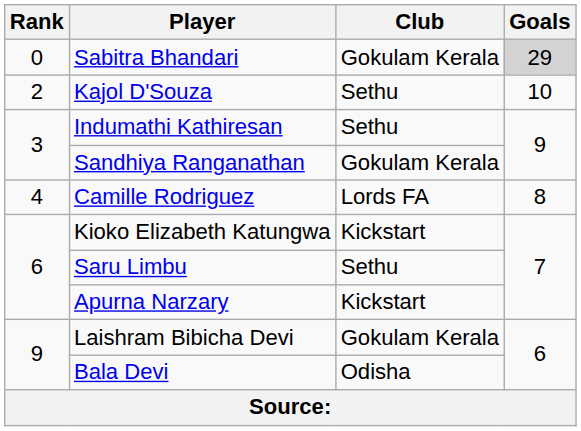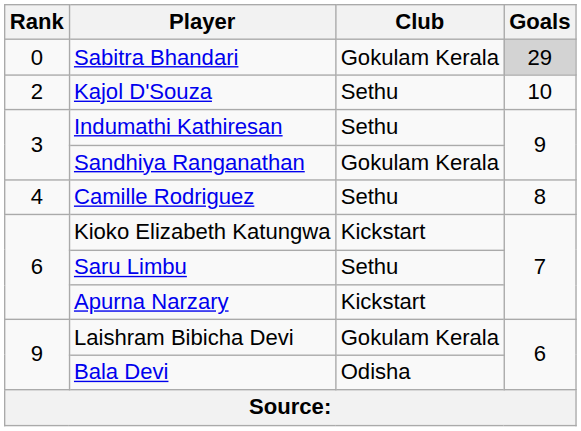 <table class="wikitable sortable" style="text-align:center">
 <tr>
 <th>Rank</th>
 <th>Player</th>
 <th>Club</th>
 <th>Goals</th>
 </tr>
 <tr>
 <td>0</td>
 <td style="text-align:left"> <a href='#'>Sabitra Bhandari</a></td>
 <td style="text-align:left">Gokulam Kerala</td>
 <td style="background: lightgrey;">29</td>
 </tr>
 <tr>
 <td>2</td>
 <td style="text-align:left"> <a href='#'>Kajol D'Souza</a></td>
 <td style="text-align:left">Sethu</td>
 <td>10</td>
 </tr>
 <tr>
 <td rowspan="2" style="text-align:center">3</td>
 <td style="text-align:left"> <a href='#'>Indumathi Kathiresan</a></td>
 <td style="text-align:left">Sethu</td>
 <td rowspan="2" style="text-align:center">9</td>
 </tr>
 <tr>
 <td style="text-align:left"> <a href='#'>Sandhiya Ranganathan</a></td>
 <td style="text-align:left">Gokulam Kerala</td>
 </tr>
 <tr>
 <td>4</td>
 <td style="text-align:left"> <a href='#'>Camille Rodriguez</a></td>
-<td style="text-align:left">Lords FA</td>
+<td style="text-align:left">Sethu</td>
 <td>8</td>
 </tr>
 <tr>
 <td rowspan="3" style="text-align:center">6</td>
 <td style="text-align:left"> Kioko Elizabeth Katungwa</td>
 <td style="text-align:left">Kickstart</td>
 <td rowspan="3" style="text-align:center">7</td>
 </tr>
 <tr>
 <td style="text-align:left"> <a href='#'>Saru Limbu</a></td>
 <td style="text-align:left">Sethu</td>
 </tr>
 <tr>
 <td style="text-align:left"> <a href='#'>Apurna Narzary</a></td>
 <td style="text-align:left">Kickstart</td>
 </tr>
 <tr>
 <td rowspan="2" style="text-align:center">9</td>
 <td style="text-align:left"> Laishram Bibicha Devi</td>
 <td style="text-align:left">Gokulam Kerala</td>
 <td rowspan="2" style="text-align:center">6</td>
 </tr>
 <tr>
 <td style="text-align:left"> <a href='#'>Bala Devi</a></td>
 <td style="text-align:left">Odisha</td>
 </tr>
 <tr>
 <th colspan="4">Source: </th>
 </tr>
 </table>
